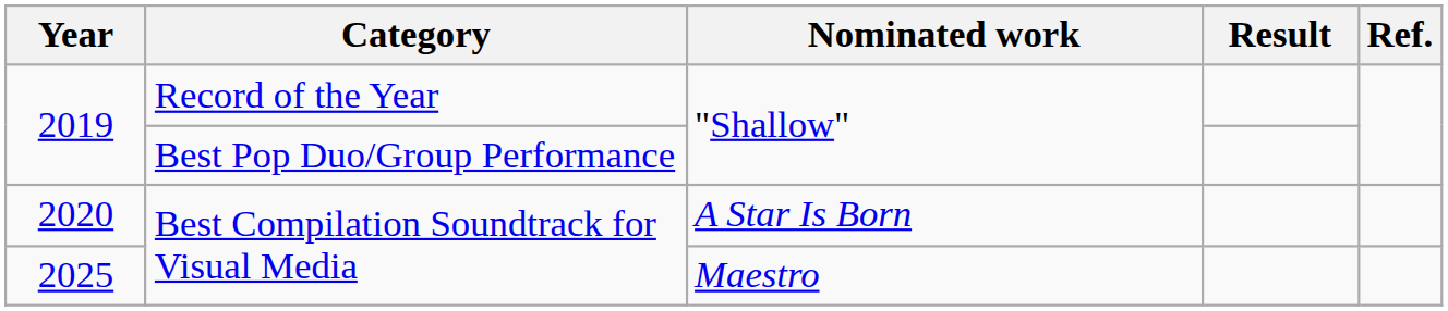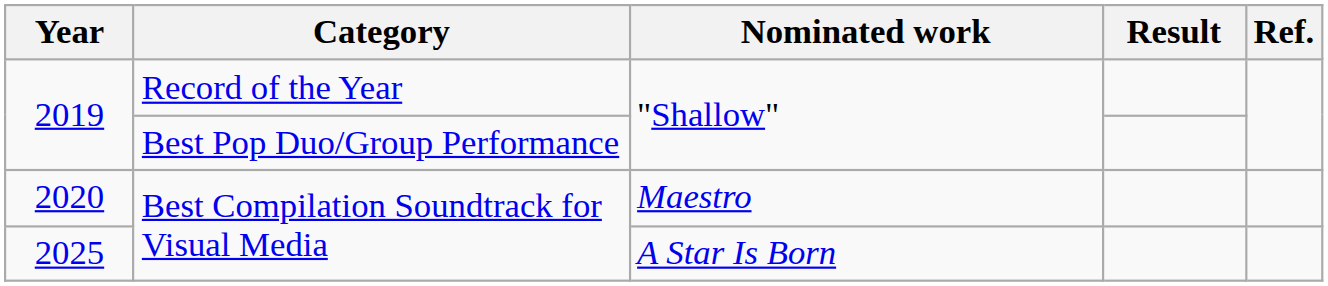 <table class=wikitable>
 <tr>
 <th scope="col" style="width:5em;">Year</th>
 <th scope="col" style="width:26em;">Category</th>
 <th scope="col" style="width:25em;">Nominated work</th>
 <th scope="col" style="width:5em;">Result</th>
 <th>Ref.</th>
 </tr>
 <tr>
 <td style="text-align:center;", rowspan="2"><a href='#'>2019</a></td>
 <td><a href='#'>Record of the Year</a></td>
 <td rowspan="2">"<a href='#'>Shallow</a>"</td>
 <td></td>
 <td style="text-align:center;" rowspan="2"></td>
 </tr>
 <tr>
 <td><a href='#'>Best Pop Duo/Group Performance</a></td>
 <td></td>
 </tr>
 <tr>
 <td style="text-align:center;"><a href='#'>2020</a></td>
 <td rowspan="2"><a href='#'>Best Compilation Soundtrack for Visual Media</a></td>
-<td><em><a href='#'>A Star Is Born</a></em></td>
+<td><em><a href='#'>Maestro</a></em></td>
 <td></td>
 <td style="text-align:center;"></td>
 </tr>
 <tr>
 <td style="text-align:center;"><a href='#'>2025</a></td>
-<td><em><a href='#'>Maestro</a></em></td>
+<td><em><a href='#'>A Star Is Born</a></em></td>
 <td></td>
 <td style="text-align:center;"></td>
 </tr>
 </table>
